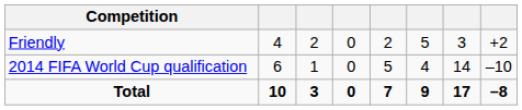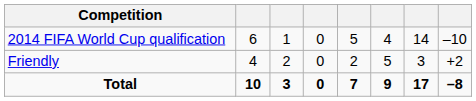 <table class="wikitable" style="text-align: center;">
 <tr>
 <th width=250>Competition</th>
 <th width=30></th>
 <th width=30></th>
 <th width=30></th>
 <th width=30></th>
 <th width=30></th>
 <th width=30></th>
 <th width=30></th>
 </tr>
 <tr>
+<td align=left><a href='#'>2014 FIFA World Cup qualification</a></td>
+<td>6</td>
+<td>1</td>
+<td>0</td>
+<td>5</td>
+<td>4</td>
+<td>14</td>
+<td>–10</td>
+</tr>
+<tr>
 <td align=left><a href='#'>Friendly</a></td>
 <td>4</td>
 <td>2</td>
 <td>0</td>
 <td>2</td>
 <td>5</td>
 <td>3</td>
 <td>+2</td>
-</tr>
-<tr>
-<td align=left><a href='#'>2014 FIFA World Cup qualification</a></td>
-<td>6</td>
-<td>1</td>
-<td>0</td>
-<td>5</td>
-<td>4</td>
-<td>14</td>
-<td>–10</td>
 </tr>
 <tr>
 <td><strong>Total</strong></td>
 <td><strong>10</strong></td>
 <td><strong>3</strong></td>
 <td><strong>0</strong></td>
 <td><strong>7</strong></td>
 <td><strong>9</strong></td>
 <td><strong>17</strong></td>
 <td><strong>–8</strong></td>
 </tr>
 </table>
